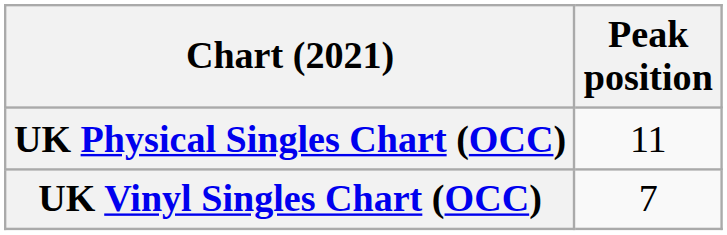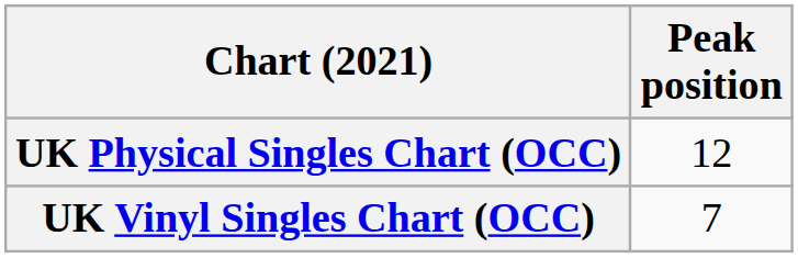 <table class="wikitable plainrowheaders" style="text-align:center">
 <tr>
 <th scope="col">Chart (2021)</th>
 <th scope="col">Peak<br>position</th>
 </tr>
 <tr>
 <th scope="row">UK <a href='#'>Physical Singles Chart</a> (<a href='#'>OCC</a>)</th>
-<td>11</td>
+<td>12</td>
 </tr>
 <tr>
 <th scope="row">UK <a href='#'>Vinyl Singles Chart</a> (<a href='#'>OCC</a>)</th>
 <td>7</td>
 </tr>
 </table>
